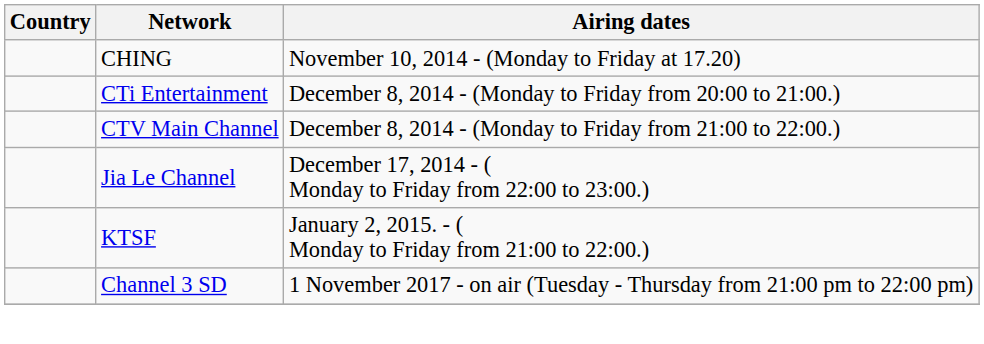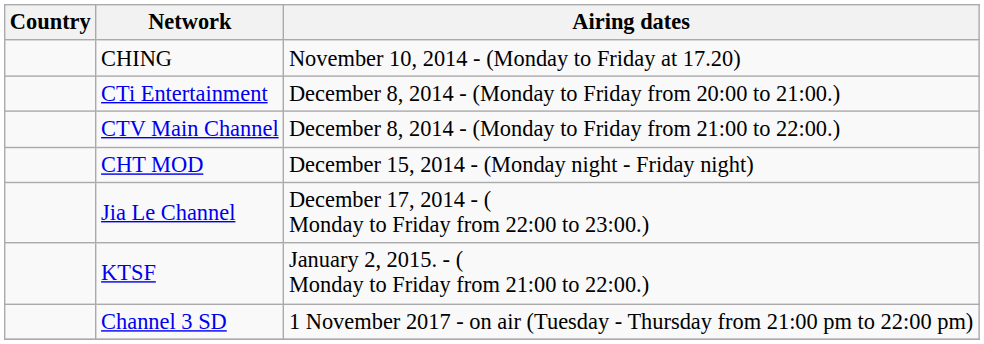 <table class="wikitable">
 <tr>
 <th>Country</th>
 <th>Network</th>
 <th>Airing dates</th>
 </tr>
 <tr>
 <td></td>
 <td>CHING</td>
 <td>November 10, 2014 - (Monday to Friday at 17.20)</td>
 </tr>
 <tr>
 <td></td>
 <td><a href='#'>CTi Entertainment</a></td>
 <td>December 8, 2014 -  (Monday to Friday from 20:00 to 21:00.)</td>
 </tr>
 <tr>
 <td></td>
 <td><a href='#'>CTV Main Channel</a></td>
 <td>December 8, 2014 -  (Monday to Friday from 21:00 to 22:00.)</td>
 </tr>
 <tr>
 <td></td>
+<td><a href='#'>CHT MOD</a></td>
+<td>December 15, 2014 - (Monday night - Friday night)</td>
+</tr>
+<tr>
+<td></td>
 <td><a href='#'>Jia Le Channel</a></td>
 <td>December 17, 2014 -  (<br>Monday to Friday from 22:00 to 23:00.)</td>
 </tr>
 <tr>
 <td></td>
 <td><a href='#'>KTSF</a></td>
 <td>January 2, 2015. - (<br>Monday to Friday from 21:00 to 22:00.)</td>
 </tr>
 <tr>
 <td></td>
 <td><a href='#'>Channel 3 SD</a></td>
 <td>1 November 2017 - on air (Tuesday - Thursday from 21:00 pm to 22:00 pm)</td>
 </tr>
 <tr>
 </tr>
 </table>
